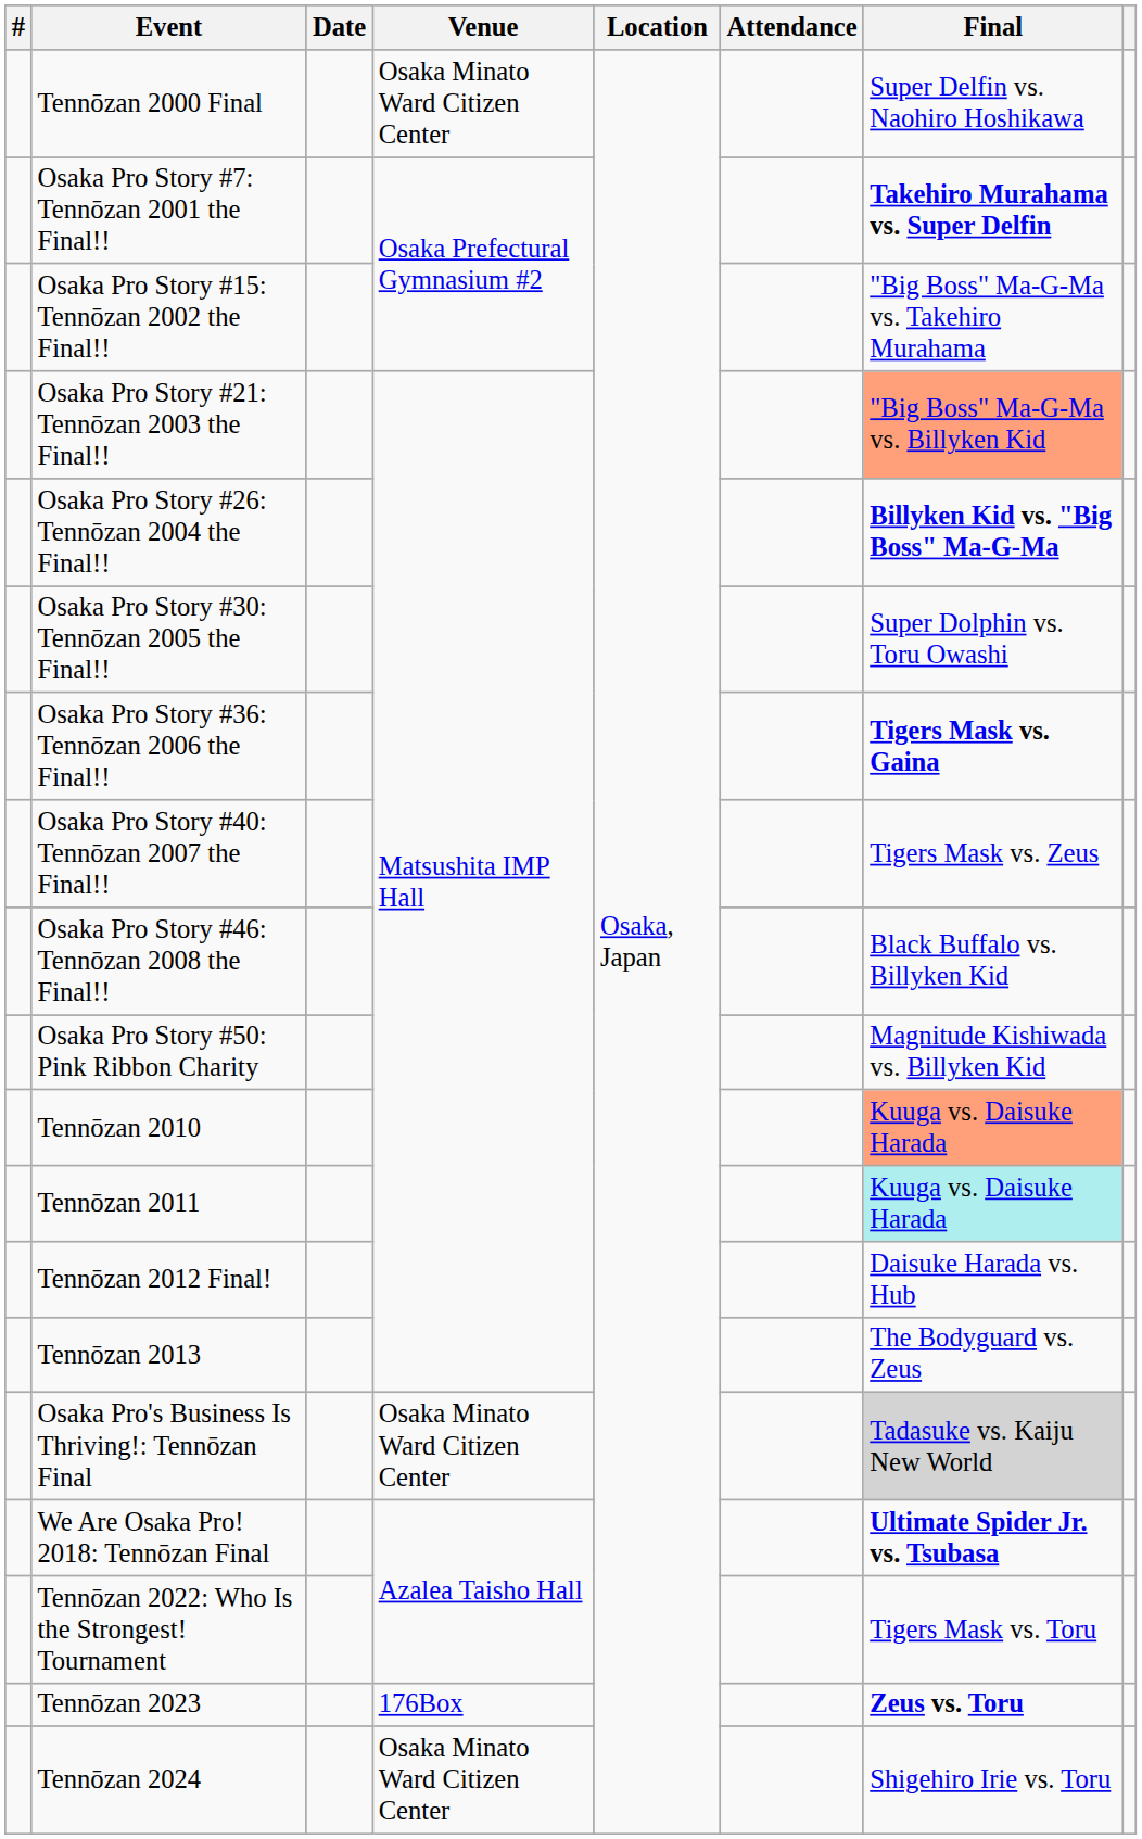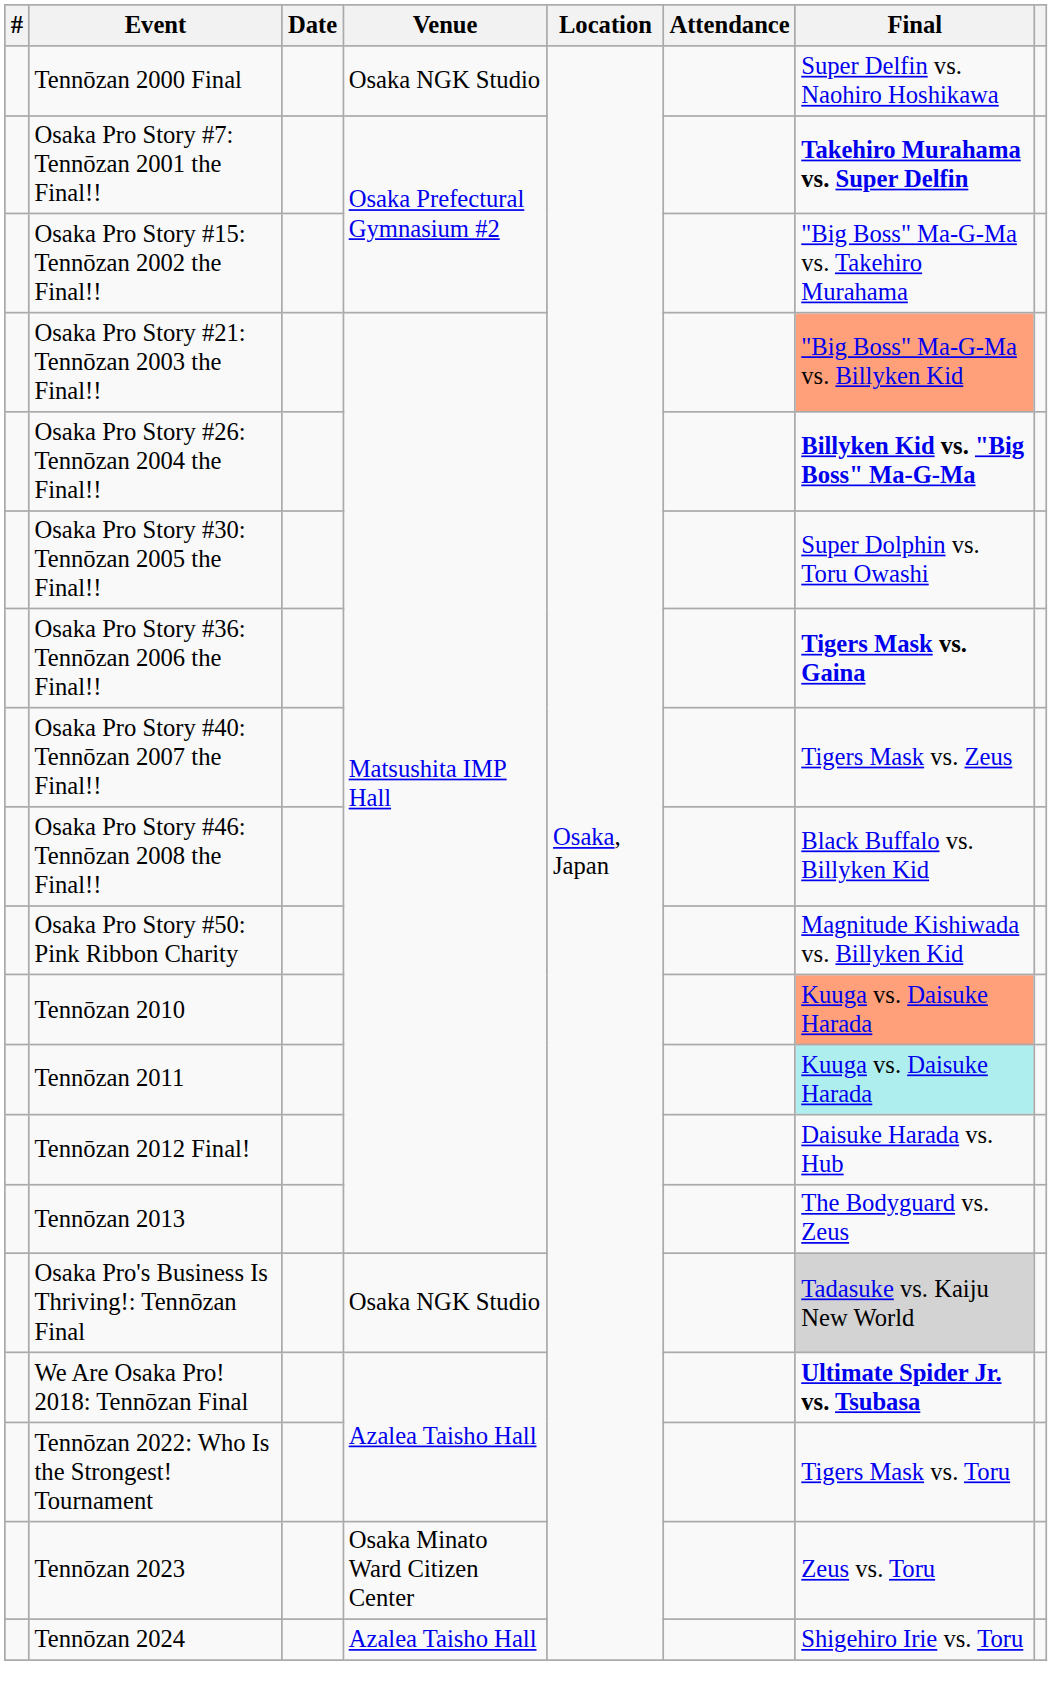 <table class="sortable wikitable succession-box" style="font-size:90%;">
 <tr>
 <th>#</th>
 <th>Event</th>
 <th>Date</th>
 <th>Venue</th>
 <th>Location</th>
 <th>Attendance</th>
 <th>Final</th>
 <th class=unsortable></th>
 </tr>
 <tr>
 <td></td>
 <td>Tennōzan 2000 Final</td>
 <td></td>
-<td>Osaka Minato Ward Citizen Center</td>
+<td>Osaka NGK Studio</td>
 <td rowspan=19><a href='#'>Osaka</a>, Japan</td>
 <td></td>
 <td><a href='#'>Super Delfin</a> vs. <a href='#'>Naohiro Hoshikawa</a></td>
 <td></td>
 </tr>
 <tr>
 <td></td>
 <td>Osaka Pro Story #7: Tennōzan 2001 the Final!!</td>
 <td></td>
 <td rowspan=2><a href='#'>Osaka Prefectural Gymnasium #2</a></td>
 <td></td>
 <td><strong><a href='#'>Takehiro Murahama</a> vs. <a href='#'>Super Delfin</a></strong></td>
 <td></td>
 </tr>
 <tr>
 <td></td>
 <td>Osaka Pro Story #15: Tennōzan 2002 the Final!!</td>
 <td></td>
 <td></td>
 <td><a href='#'>"Big Boss" Ma-G-Ma</a> vs. <a href='#'>Takehiro Murahama</a></td>
 <td></td>
 </tr>
 <tr>
 <td></td>
 <td>Osaka Pro Story #21: Tennōzan 2003 the Final!!</td>
 <td></td>
 <td rowspan=11><a href='#'>Matsushita IMP Hall</a></td>
 <td></td>
 <td style="background: lightsalmon;"><a href='#'>"Big Boss" Ma-G-Ma</a> vs. <a href='#'>Billyken Kid</a></td>
 <td></td>
 </tr>
 <tr>
 <td></td>
 <td>Osaka Pro Story #26: Tennōzan 2004 the Final!!</td>
 <td></td>
 <td></td>
 <td><strong><a href='#'>Billyken Kid</a> vs. <a href='#'>"Big Boss" Ma-G-Ma</a></strong></td>
 <td></td>
 </tr>
 <tr>
 <td></td>
 <td>Osaka Pro Story #30: Tennōzan 2005 the Final!!</td>
 <td></td>
 <td></td>
 <td><a href='#'>Super Dolphin</a> vs. <a href='#'>Toru Owashi</a></td>
 <td></td>
 </tr>
 <tr>
 <td></td>
 <td>Osaka Pro Story #36: Tennōzan 2006 the Final!!</td>
 <td></td>
 <td></td>
 <td><strong><a href='#'>Tigers Mask</a> vs. <a href='#'>Gaina</a></strong></td>
 <td></td>
 </tr>
 <tr>
 <td></td>
 <td>Osaka Pro Story #40: Tennōzan 2007 the Final!!</td>
 <td></td>
 <td></td>
 <td><a href='#'>Tigers Mask</a> vs. <a href='#'>Zeus</a></td>
 <td></td>
 </tr>
 <tr>
 <td></td>
 <td>Osaka Pro Story #46: Tennōzan 2008 the Final!!</td>
 <td></td>
 <td></td>
 <td><a href='#'>Black Buffalo</a> vs. <a href='#'>Billyken Kid</a></td>
 <td></td>
 </tr>
 <tr>
 <td></td>
 <td>Osaka Pro Story #50: Pink Ribbon Charity</td>
 <td></td>
 <td></td>
 <td><a href='#'>Magnitude Kishiwada</a> vs. <a href='#'>Billyken Kid</a></td>
 <td></td>
 </tr>
 <tr>
 <td></td>
 <td>Tennōzan 2010</td>
 <td></td>
 <td></td>
 <td style="background: lightsalmon;"><a href='#'>Kuuga</a> vs. <a href='#'>Daisuke Harada</a></td>
 <td></td>
 </tr>
 <tr>
 <td></td>
 <td>Tennōzan 2011</td>
 <td></td>
 <td></td>
 <td style="background: paleturquoise;"><a href='#'>Kuuga</a> vs. <a href='#'>Daisuke Harada</a></td>
 <td></td>
 </tr>
 <tr>
 <td></td>
 <td>Tennōzan 2012 Final!</td>
 <td></td>
 <td></td>
 <td><a href='#'>Daisuke Harada</a> vs. <a href='#'>Hub</a></td>
 <td></td>
 </tr>
 <tr>
 <td></td>
 <td>Tennōzan 2013</td>
 <td></td>
 <td></td>
 <td><a href='#'>The Bodyguard</a> vs. <a href='#'>Zeus</a></td>
 <td></td>
 </tr>
 <tr>
 <td></td>
 <td>Osaka Pro's Business Is Thriving!: Tennōzan Final</td>
 <td></td>
-<td>Osaka Minato Ward Citizen Center</td>
+<td>Osaka NGK Studio</td>
 <td></td>
 <td style="background: lightgrey;"><a href='#'>Tadasuke</a> vs. Kaiju New World</td>
 <td></td>
 </tr>
 <tr>
 <td></td>
 <td>We Are Osaka Pro! 2018: Tennōzan Final</td>
 <td></td>
 <td rowspan=2><a href='#'>Azalea Taisho Hall</a></td>
 <td></td>
 <td><strong><a href='#'>Ultimate Spider Jr.</a> vs. <a href='#'>Tsubasa</a></strong></td>
 <td></td>
 </tr>
 <tr>
 <td></td>
 <td>Tennōzan 2022: Who Is the Strongest! Tournament</td>
 <td></td>
 <td></td>
 <td><a href='#'>Tigers Mask</a> vs. <a href='#'>Toru</a></td>
 <td></td>
 </tr>
 <tr>
 <td></td>
 <td>Tennōzan 2023</td>
 <td></td>
-<td><a href='#'>176Box</a></td>
+<td>Osaka Minato Ward Citizen Center</td>
 <td></td>
-<td><strong><a href='#'>Zeus</a> vs. <a href='#'>Toru</a></strong></td>
+<td><a href='#'>Zeus</a> vs. <a href='#'>Toru</a></td>
 <td></td>
 </tr>
 <tr>
 <td></td>
 <td>Tennōzan 2024</td>
 <td></td>
-<td>Osaka Minato Ward Citizen Center</td>
+<td><a href='#'>Azalea Taisho Hall</a></td>
 <td></td>
 <td><a href='#'>Shigehiro Irie</a> vs. <a href='#'>Toru</a></td>
 <td></td>
 </tr>
 </table>
